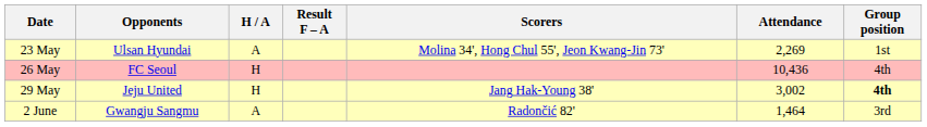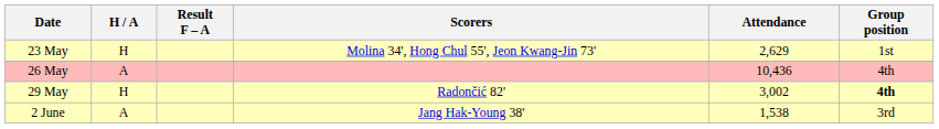 <table class="wikitable" style="text-align:center; width:90%;">
 <tr>
 <th>Date</th>
-<th>Opponents</th>
 <th>H / A</th>
 <th>Result<br>F – A</th>
 <th>Scorers</th>
 <th>Attendance</th>
 <th>Group<br>position</th>
 </tr>
 <tr style="background:#ffb;">
 <td>23 May</td>
-<td><a href='#'>Ulsan Hyundai</a></td>
-<td>A</td>
+<td>H</td>
 <td></td>
 <td><a href='#'>Molina</a> 34', <a href='#'>Hong Chul</a> 55', <a href='#'>Jeon Kwang-Jin</a> 73'</td>
-<td>2,269</td>
+<td>2,629</td>
 <td>1st</td>
 </tr>
 <tr style="background:#fbb;">
 <td>26 May</td>
-<td><a href='#'>FC Seoul</a></td>
-<td>H</td>
+<td>A</td>
 <td></td>
 <td></td>
 <td>10,436</td>
 <td>4th</td>
 </tr>
 <tr style="background:#ffb;">
 <td>29 May</td>
-<td><a href='#'>Jeju United</a></td>
 <td>H</td>
 <td></td>
-<td><a href='#'>Jang Hak-Young</a> 38'</td>
+<td><a href='#'>Radončić</a> 82'</td>
 <td>3,002</td>
 <td><strong>4th</strong></td>
 </tr>
 <tr style="background:#ffb;">
 <td>2 June</td>
-<td><a href='#'>Gwangju Sangmu</a></td>
 <td>A</td>
 <td></td>
-<td><a href='#'>Radončić</a> 82'</td>
-<td>1,464</td>
+<td><a href='#'>Jang Hak-Young</a> 38'</td>
+<td>1,538</td>
 <td>3rd</td>
 </tr>
 </table>
